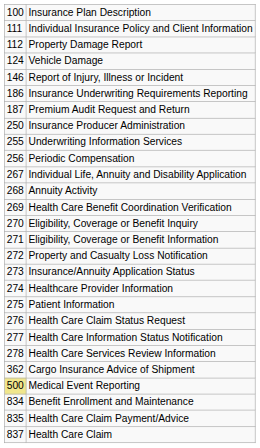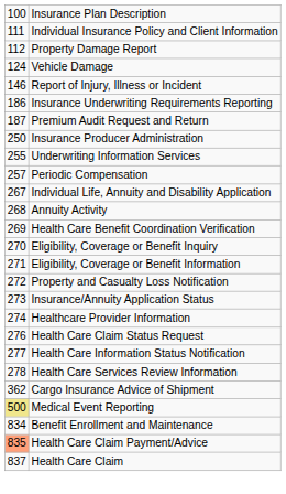 <table class="wikitable">
 <tr>
 <td>100</td>
 <td>Insurance Plan Description</td>
 </tr>
 <tr>
 <td>111</td>
 <td>Individual Insurance Policy and Client Information</td>
 </tr>
 <tr>
 <td>112</td>
 <td>Property Damage Report</td>
 </tr>
 <tr>
 <td>124</td>
 <td>Vehicle Damage</td>
 </tr>
 <tr>
 <td>146</td>
 <td>Report of Injury, Illness or Incident</td>
 </tr>
 <tr>
 <td>186</td>
 <td>Insurance Underwriting Requirements Reporting</td>
 </tr>
 <tr>
 <td>187</td>
 <td>Premium Audit Request and Return</td>
 </tr>
 <tr>
 <td>250</td>
 <td>Insurance Producer Administration</td>
 </tr>
 <tr>
 <td>255</td>
 <td>Underwriting Information Services</td>
 </tr>
 <tr>
-<td>256</td>
+<td>257</td>
 <td>Periodic Compensation</td>
 </tr>
 <tr>
 <td>267</td>
 <td>Individual Life, Annuity and Disability Application</td>
 </tr>
 <tr>
 <td>268</td>
 <td>Annuity Activity</td>
 </tr>
 <tr>
 <td>269</td>
 <td>Health Care Benefit Coordination Verification</td>
 </tr>
 <tr>
 <td>270</td>
 <td>Eligibility, Coverage or Benefit Inquiry</td>
 </tr>
 <tr>
 <td>271</td>
 <td>Eligibility, Coverage or Benefit Information</td>
 </tr>
 <tr>
 <td>272</td>
 <td>Property and Casualty Loss Notification</td>
 </tr>
 <tr>
 <td>273</td>
 <td>Insurance/Annuity Application Status</td>
 </tr>
 <tr>
 <td>274</td>
 <td>Healthcare Provider Information</td>
 </tr>
 <tr>
-<td>275</td>
-<td>Patient Information</td>
-</tr>
-<tr>
 <td>276</td>
 <td>Health Care Claim Status Request</td>
 </tr>
 <tr>
 <td>277</td>
 <td>Health Care Information Status Notification</td>
 </tr>
 <tr>
 <td>278</td>
 <td>Health Care Services Review Information</td>
 </tr>
 <tr>
 <td>362</td>
 <td>Cargo Insurance Advice of Shipment</td>
 </tr>
 <tr>
 <td style="background: khaki;">500</td>
 <td>Medical Event Reporting</td>
 </tr>
 <tr>
 <td>834</td>
 <td>Benefit Enrollment and Maintenance</td>
 </tr>
 <tr>
-<td>835</td>
+<td style="background: lightsalmon;">835</td>
 <td>Health Care Claim Payment/Advice</td>
 </tr>
 <tr>
 <td>837</td>
 <td>Health Care Claim</td>
 </tr>
 </table>
